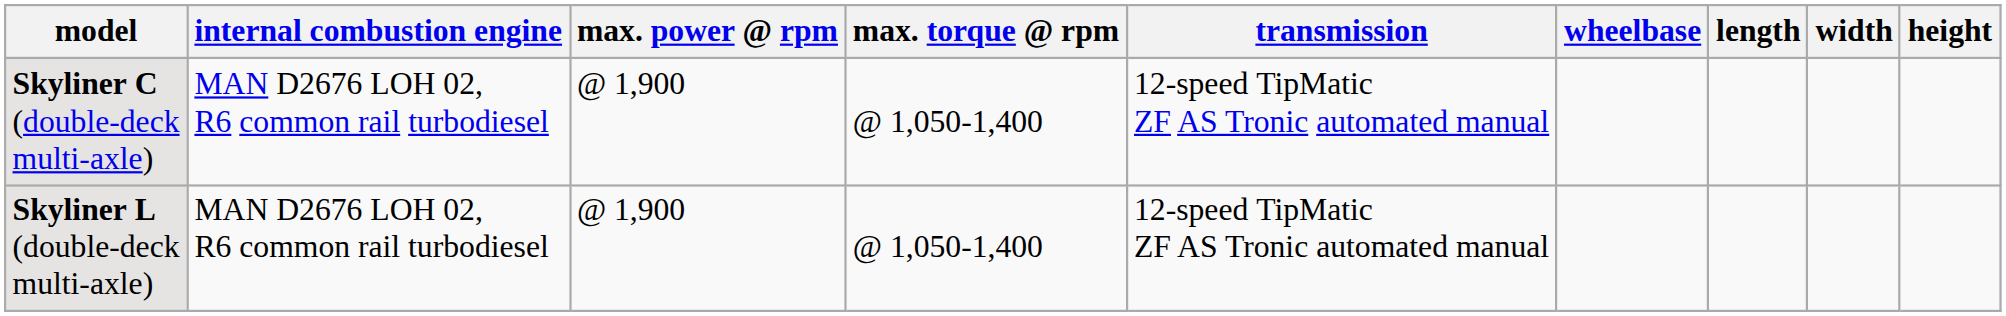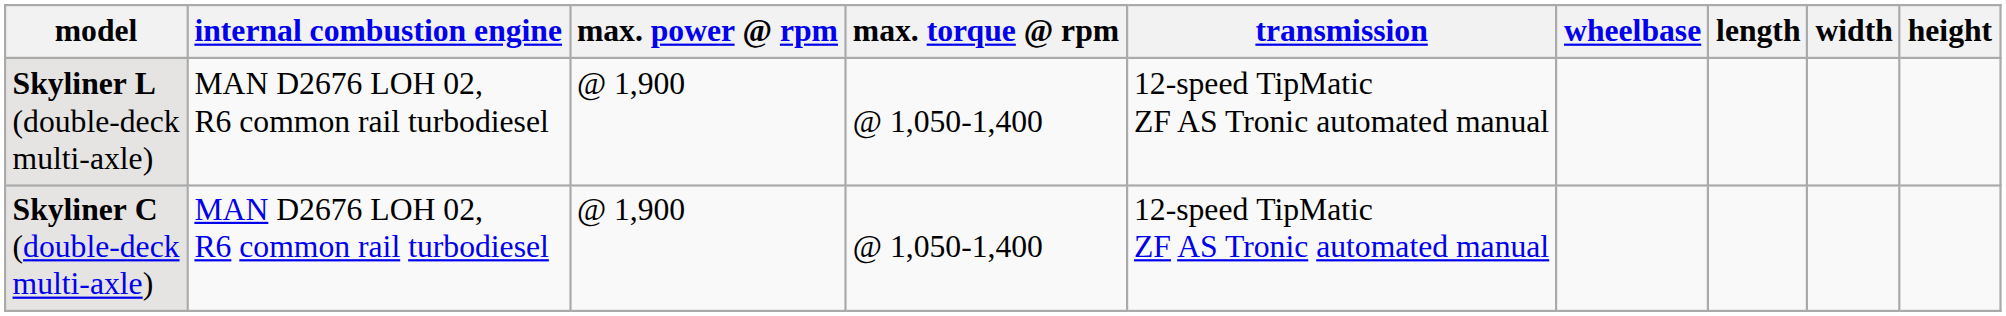 <table class=wikitable style="font-size: 90%">
 <tr>
 <th>model</th>
 <th><a href='#'>internal combustion engine</a></th>
 <th>max. <a href='#'>power</a> @ <a href='#'>rpm</a></th>
 <th>max. <a href='#'>torque</a> @ rpm</th>
 <th><a href='#'>transmission</a></th>
 <th><a href='#'>wheelbase</a></th>
 <th>length</th>
 <th>width</th>
 <th>height</th>
 </tr>
 <tr valign="top">
+<td style="background:#E5E4E2;"><strong>Skyliner L</strong><br>(double-deck<br>multi-axle)</td>
+<td>MAN D2676 LOH 02,<br> R6 common rail turbodiesel</td>
+<td> @ 1,900</td>
+<td><br>@ 1,050-1,400</td>
+<td>12-speed TipMatic<br>ZF AS Tronic automated manual</td>
+<td></td>
+<td></td>
+<td></td>
+<td></td>
+</tr>
+<tr valign="top">
 <td style="background:#E5E4E2;"><strong>Skyliner C</strong><br>(<a href='#'>double-deck</a><br><a href='#'>multi-axle</a>)</td>
 <td><a href='#'>MAN</a> D2676 LOH 02,<br> <a href='#'>R6</a> <a href='#'>common rail</a> <a href='#'>turbodiesel</a></td>
 <td> @ 1,900</td>
 <td><br>@ 1,050-1,400</td>
 <td>12-speed TipMatic<br><a href='#'>ZF</a> <a href='#'>AS Tronic</a> <a href='#'>automated manual</a></td>
 <td></td>
 <td></td>
 <td></td>
 <td></td>
 </tr>
-<tr valign="top">
-<td style="background:#E5E4E2;"><strong>Skyliner L</strong><br>(double-deck<br>multi-axle)</td>
-<td>MAN D2676 LOH 02,<br> R6 common rail turbodiesel</td>
-<td> @ 1,900</td>
-<td><br>@ 1,050-1,400</td>
-<td>12-speed TipMatic<br>ZF AS Tronic automated manual</td>
-<td></td>
-<td></td>
-<td></td>
-<td></td>
-</tr>
 </table>
